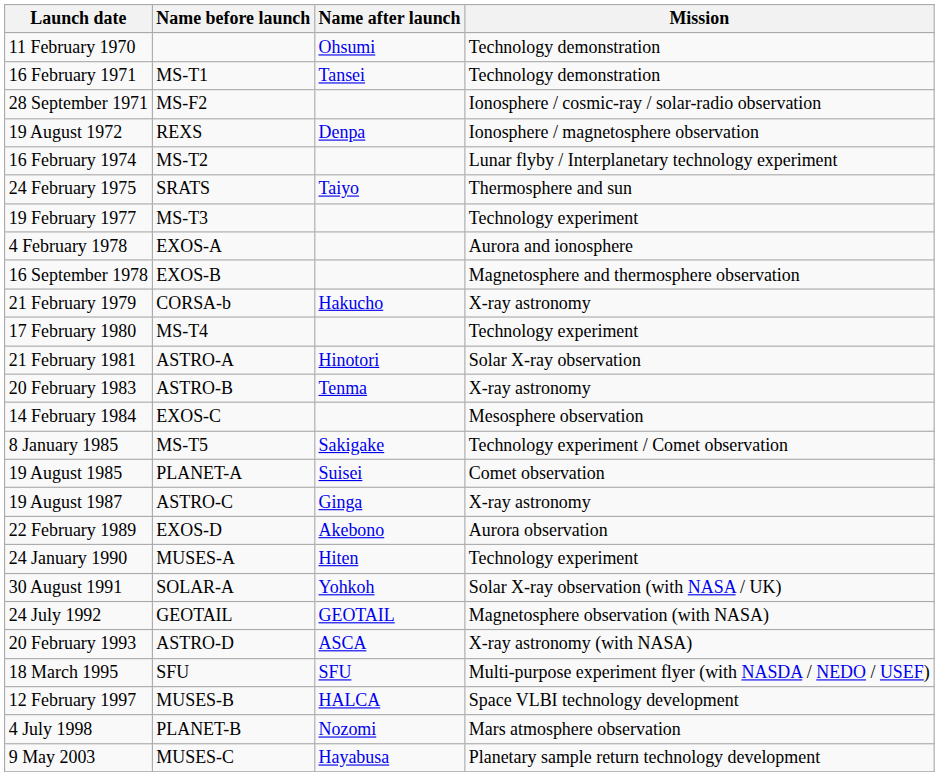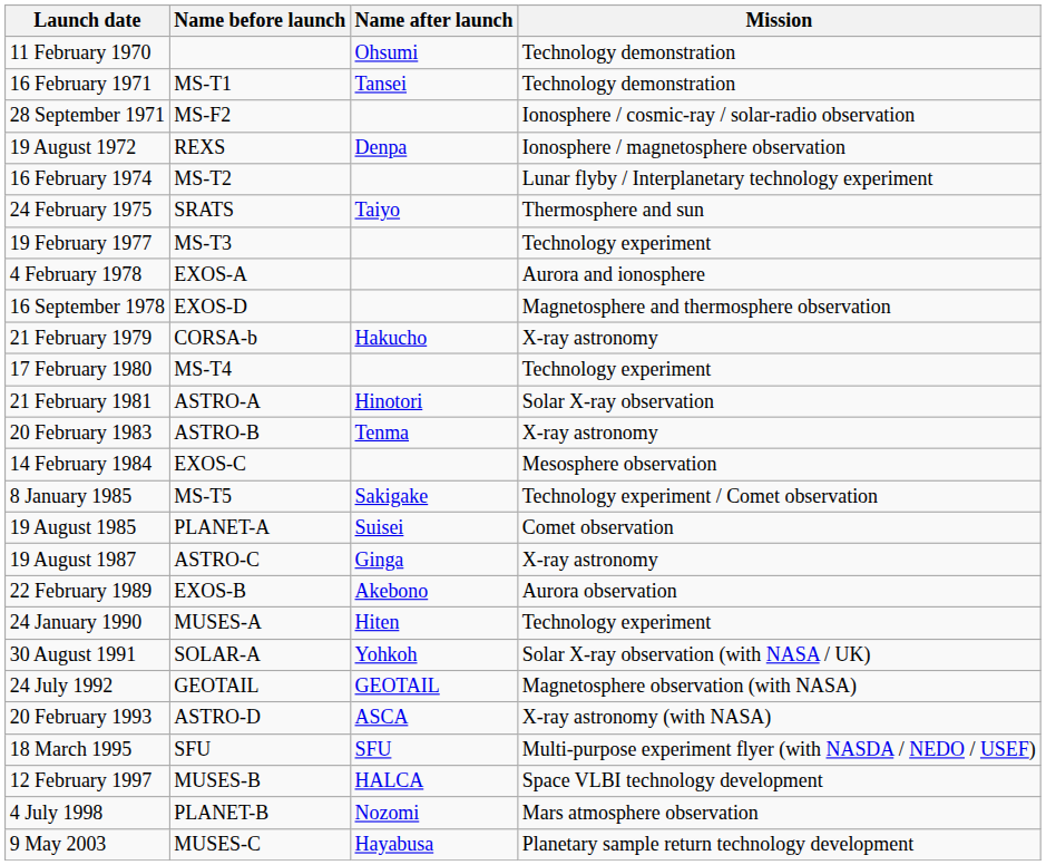 <table class="wikitable">
 <tr>
 <th>Launch date</th>
 <th>Name before launch</th>
 <th>Name after launch</th>
 <th>Mission</th>
 </tr>
 <tr>
 <td>11 February 1970</td>
 <td></td>
 <td><a href='#'>Ohsumi</a></td>
 <td>Technology demonstration</td>
 </tr>
 <tr>
 <td>16 February 1971</td>
 <td>MS-T1</td>
 <td><a href='#'>Tansei</a></td>
 <td>Technology demonstration</td>
 </tr>
 <tr>
 <td>28 September 1971</td>
 <td>MS-F2</td>
 <td></td>
 <td>Ionosphere / cosmic-ray / solar-radio observation</td>
 </tr>
 <tr>
 <td>19 August 1972</td>
 <td>REXS</td>
 <td><a href='#'>Denpa</a></td>
 <td>Ionosphere / magnetosphere observation</td>
 </tr>
 <tr>
 <td>16 February 1974</td>
 <td>MS-T2</td>
 <td></td>
 <td>Lunar flyby / Interplanetary technology experiment</td>
 </tr>
 <tr>
 <td>24 February 1975</td>
 <td>SRATS</td>
 <td><a href='#'>Taiyo</a></td>
 <td>Thermosphere and sun</td>
 </tr>
 <tr>
 <td>19 February 1977</td>
 <td>MS-T3</td>
 <td></td>
 <td>Technology experiment</td>
 </tr>
 <tr>
 <td>4 February 1978</td>
 <td>EXOS-A</td>
 <td></td>
 <td>Aurora and ionosphere</td>
 </tr>
 <tr>
 <td>16 September 1978</td>
-<td>EXOS-B</td>
+<td>EXOS-D</td>
 <td></td>
 <td>Magnetosphere and thermosphere observation</td>
 </tr>
 <tr>
 <td>21 February 1979</td>
 <td>CORSA-b</td>
 <td><a href='#'>Hakucho</a></td>
 <td>X-ray astronomy</td>
 </tr>
 <tr>
 <td>17 February 1980</td>
 <td>MS-T4</td>
 <td></td>
 <td>Technology experiment</td>
 </tr>
 <tr>
 <td>21 February 1981</td>
 <td>ASTRO-A</td>
 <td><a href='#'>Hinotori</a></td>
 <td>Solar X-ray observation</td>
 </tr>
 <tr>
 <td>20 February 1983</td>
 <td>ASTRO-B</td>
 <td><a href='#'>Tenma</a></td>
 <td>X-ray astronomy</td>
 </tr>
 <tr>
 <td>14 February 1984</td>
 <td>EXOS-C</td>
 <td></td>
 <td>Mesosphere observation</td>
 </tr>
 <tr>
 <td>8 January 1985</td>
 <td>MS-T5</td>
 <td><a href='#'>Sakigake</a></td>
 <td>Technology experiment / Comet observation</td>
 </tr>
 <tr>
 <td>19 August 1985</td>
 <td>PLANET-A</td>
 <td><a href='#'>Suisei</a></td>
 <td>Comet observation</td>
 </tr>
 <tr>
 <td>19 August 1987</td>
 <td>ASTRO-C</td>
 <td><a href='#'>Ginga</a></td>
 <td>X-ray astronomy</td>
 </tr>
 <tr>
 <td>22 February 1989</td>
-<td>EXOS-D</td>
+<td>EXOS-B</td>
 <td><a href='#'>Akebono</a></td>
 <td>Aurora observation</td>
 </tr>
 <tr>
 <td>24 January 1990</td>
 <td>MUSES-A</td>
 <td><a href='#'>Hiten</a></td>
 <td>Technology experiment</td>
 </tr>
 <tr>
 <td>30 August 1991</td>
 <td>SOLAR-A</td>
 <td><a href='#'>Yohkoh</a></td>
 <td>Solar X-ray observation (with <a href='#'>NASA</a> / UK)</td>
 </tr>
 <tr>
 <td>24 July 1992</td>
 <td>GEOTAIL</td>
 <td><a href='#'>GEOTAIL</a></td>
 <td>Magnetosphere observation (with NASA)</td>
 </tr>
 <tr>
 <td>20 February 1993</td>
 <td>ASTRO-D</td>
 <td><a href='#'>ASCA</a></td>
 <td>X-ray astronomy (with NASA)</td>
 </tr>
 <tr>
 <td>18 March 1995</td>
 <td>SFU</td>
 <td><a href='#'>SFU</a></td>
 <td>Multi-purpose experiment flyer (with <a href='#'>NASDA</a> / <a href='#'>NEDO</a> / <a href='#'>USEF</a>)</td>
 </tr>
 <tr>
 <td>12 February 1997</td>
 <td>MUSES-B</td>
 <td><a href='#'>HALCA</a></td>
 <td>Space VLBI technology development</td>
 </tr>
 <tr>
 <td>4 July 1998</td>
 <td>PLANET-B</td>
 <td><a href='#'>Nozomi</a></td>
 <td>Mars atmosphere observation</td>
 </tr>
 <tr>
 <td>9 May 2003</td>
 <td>MUSES-C</td>
 <td><a href='#'>Hayabusa</a></td>
 <td>Planetary sample return technology development</td>
 </tr>
 </table>
